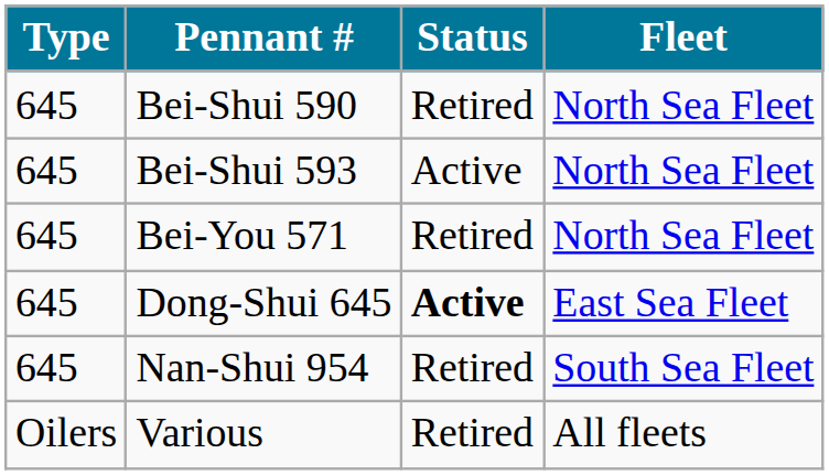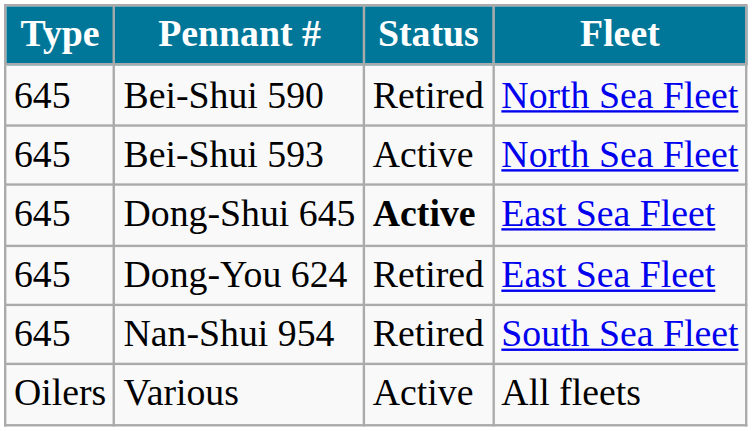 <table class="wikitable">
 <tr>
 <th style="background:#079;color:#fff;">Type</th>
 <th style="background:#079;color:#fff;">Pennant #</th>
 <th style="background:#079;color:#fff;">Status</th>
 <th style="background:#079;color:#fff;">Fleet</th>
 </tr>
 <tr>
 <td>645</td>
 <td>Bei-Shui 590</td>
 <td>Retired</td>
 <td><a href='#'>North Sea Fleet</a></td>
 </tr>
 <tr>
 <td>645</td>
 <td>Bei-Shui 593</td>
 <td>Active</td>
 <td><a href='#'>North Sea Fleet</a></td>
 </tr>
 <tr>
 <td>645</td>
-<td>Bei-You 571</td>
-<td>Retired</td>
-<td><a href='#'>North Sea Fleet</a></td>
+<td>Dong-Shui 645</td>
+<td><strong>Active</strong></td>
+<td><a href='#'>East Sea Fleet</a></td>
 </tr>
 <tr>
 <td>645</td>
-<td>Dong-Shui 645</td>
-<td><strong>Active</strong></td>
+<td>Dong-You 624</td>
+<td>Retired</td>
 <td><a href='#'>East Sea Fleet</a></td>
 </tr>
 <tr>
 <td>645</td>
 <td>Nan-Shui 954</td>
 <td>Retired</td>
 <td><a href='#'>South Sea Fleet</a></td>
 </tr>
 <tr>
 <td>Oilers</td>
 <td>Various</td>
-<td>Retired</td>
+<td>Active</td>
 <td>All fleets</td>
 </tr>
 </table>
